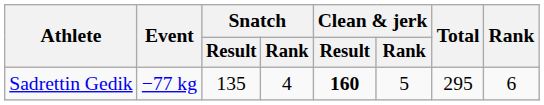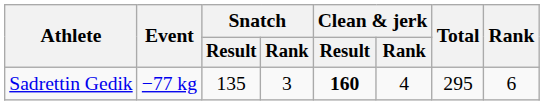 <table class="wikitable" style="font-size:90%">
 <tr>
 <th rowspan="2">Athlete</th>
 <th rowspan="2">Event</th>
 <th colspan="2">Snatch</th>
 <th colspan="2">Clean & jerk</th>
 <th rowspan="2">Total</th>
 <th rowspan="2">Rank</th>
 </tr>
 <tr style="font-size:95%">
 <th>Result</th>
 <th>Rank</th>
 <th>Result</th>
 <th>Rank</th>
 </tr>
 <tr align=center>
 <td align=left><a href='#'>Sadrettin Gedik</a></td>
 <td align=left><a href='#'>−77 kg</a></td>
 <td>135</td>
+<td>3</td>
+<td><strong>160</strong></td>
 <td>4</td>
-<td><strong>160</strong></td>
-<td>5</td>
 <td>295</td>
 <td>6</td>
 </tr>
 </table>
